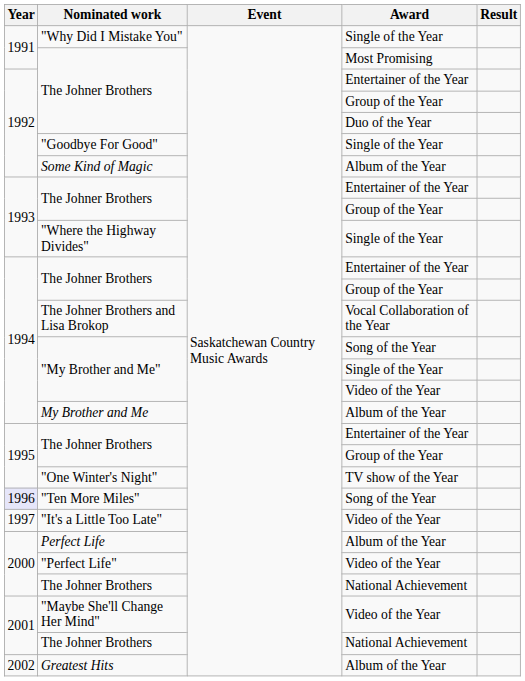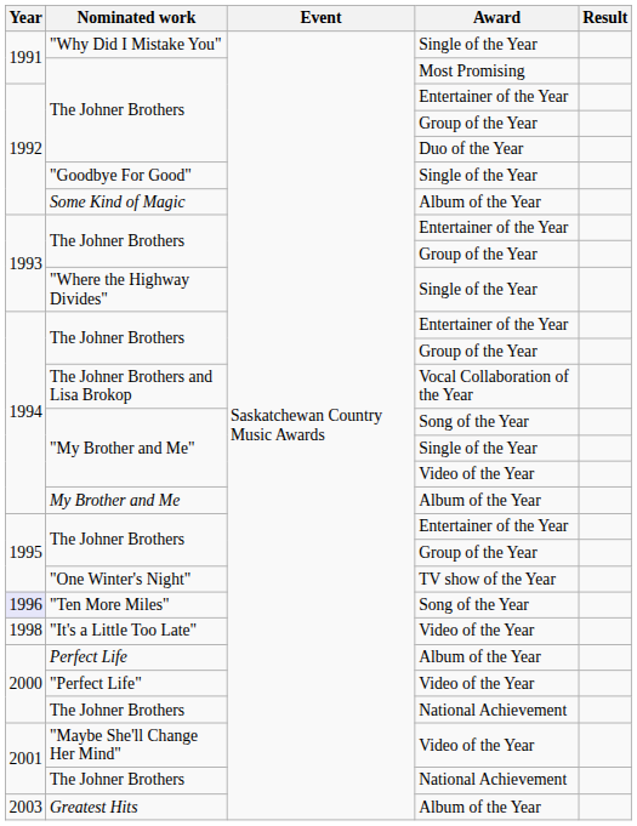 <table class="wikitable">
 <tr>
 <th style="text-align:center;">Year</th>
 <th style="text-align:center;">Nominated work</th>
 <th style="text-align:center;">Event</th>
 <th style="text-align:center;">Award</th>
 <th style="text-align:center;">Result</th>
 </tr>
 <tr>
 <td rowspan=2>1991</td>
 <td>"Why Did I Mistake You"</td>
 <td rowspan=28>Saskatchewan Country Music Awards</td>
 <td>Single of the Year</td>
 <td></td>
 </tr>
 <tr>
 <td rowspan=4>The Johner Brothers</td>
 <td>Most Promising</td>
 <td></td>
 </tr>
 <tr>
 <td rowspan=5>1992</td>
 <td>Entertainer of the Year</td>
 <td></td>
 </tr>
 <tr>
 <td>Group of the Year</td>
 <td></td>
 </tr>
 <tr>
 <td>Duo of the Year</td>
 <td></td>
 </tr>
 <tr>
 <td>"Goodbye For Good"</td>
 <td>Single of the Year</td>
 <td></td>
 </tr>
 <tr>
 <td><em>Some Kind of Magic</em></td>
 <td>Album of the Year</td>
 <td></td>
 </tr>
 <tr>
 <td rowspan=3>1993</td>
 <td rowspan=2>The Johner Brothers</td>
 <td>Entertainer of the Year</td>
 <td></td>
 </tr>
 <tr>
 <td>Group of the Year</td>
 <td></td>
 </tr>
 <tr>
 <td>"Where the Highway Divides"</td>
 <td>Single of the Year</td>
 <td></td>
 </tr>
 <tr>
 <td rowspan=7>1994</td>
 <td rowspan=2>The Johner Brothers</td>
 <td>Entertainer of the Year</td>
 <td></td>
 </tr>
 <tr>
 <td>Group of the Year</td>
 <td></td>
 </tr>
 <tr>
 <td>The Johner Brothers and Lisa Brokop</td>
 <td>Vocal Collaboration of the Year</td>
 <td></td>
 </tr>
 <tr>
 <td rowspan=3>"My Brother and Me"</td>
 <td>Song of the Year</td>
 <td></td>
 </tr>
 <tr>
 <td>Single of the Year</td>
 <td></td>
 </tr>
 <tr>
 <td>Video of the Year</td>
 <td></td>
 </tr>
 <tr>
 <td><em>My Brother and Me</em></td>
 <td>Album of the Year</td>
 <td></td>
 </tr>
 <tr>
 <td rowspan=3>1995</td>
 <td rowspan=2>The Johner Brothers</td>
 <td>Entertainer of the Year</td>
 <td></td>
 </tr>
 <tr>
 <td>Group of the Year</td>
 <td></td>
 </tr>
 <tr>
 <td>"One Winter's Night"</td>
 <td>TV show of the Year</td>
 <td></td>
 </tr>
 <tr>
 <td style="background: lavender;">1996</td>
 <td>"Ten More Miles"</td>
 <td>Song of the Year</td>
 <td></td>
 </tr>
 <tr>
-<td>1997</td>
+<td>1998</td>
 <td>"It's a Little Too Late"</td>
 <td>Video of the Year</td>
 <td></td>
 </tr>
 <tr>
 <td rowspan=3>2000</td>
 <td><em>Perfect Life</em></td>
 <td>Album of the Year</td>
 <td></td>
 </tr>
 <tr>
 <td>"Perfect Life"</td>
 <td>Video of the Year</td>
 <td></td>
 </tr>
 <tr>
 <td>The Johner Brothers</td>
 <td>National Achievement</td>
 <td></td>
 </tr>
 <tr>
 <td rowspan=2>2001</td>
 <td>"Maybe She'll Change Her Mind"</td>
 <td>Video of the Year</td>
 <td></td>
 </tr>
 <tr>
 <td>The Johner Brothers</td>
 <td>National Achievement</td>
 <td></td>
 </tr>
 <tr>
-<td>2002</td>
+<td>2003</td>
 <td><em>Greatest Hits</em></td>
 <td>Album of the Year</td>
 <td></td>
 </tr>
 </table>
